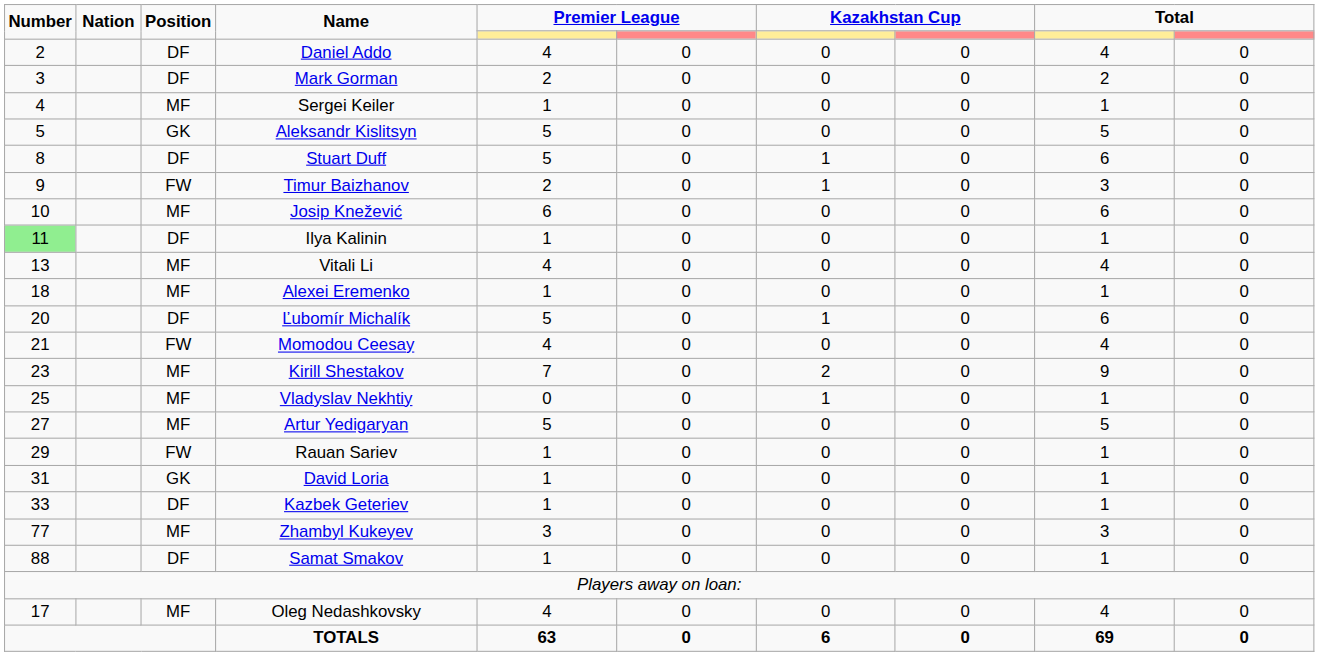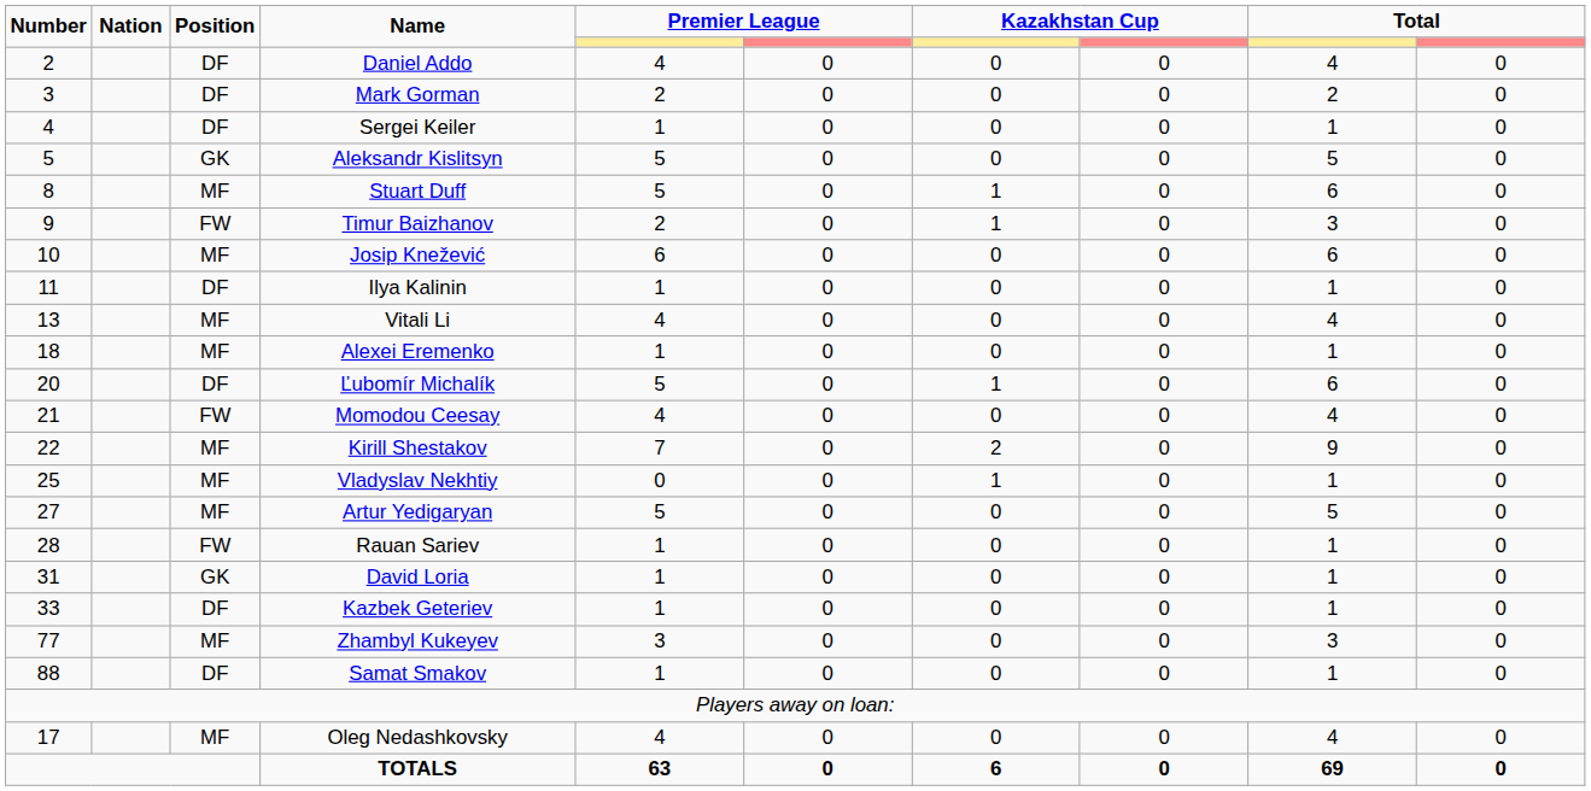 <table class="wikitable" style="text-align:center;">
 <tr>
 <td rowspan=2  style="width:5%; text-align:center;"><strong>Number</strong></td>
 <td rowspan=2  style="width:5%; text-align:center;"><strong>Nation</strong></td>
 <td rowspan=2  style="width:5%; text-align:center;"><strong>Position</strong></td>
 <td rowspan=2  style="width:20%; text-align:center;"><strong>Name</strong></td>
 <td colspan=2 style="text-align:center;"><strong><a href='#'>Premier League</a></strong></td>
 <td colspan=2 style="text-align:center;"><strong><a href='#'>Kazakhstan Cup</a></strong></td>
 <td colspan=2 style="text-align:center;"><strong>Total</strong></td>
 </tr>
 <tr>
 <th style="width:60px; background:#fe9;"></th>
 <th style="width:60px; background:#ff8888;"></th>
 <th style="width:60px; background:#fe9;"></th>
 <th style="width:60px; background:#ff8888;"></th>
 <th style="width:60px; background:#fe9;"></th>
 <th style="width:60px; background:#ff8888;"></th>
 </tr>
 <tr>
 <td>2</td>
 <td></td>
 <td>DF</td>
 <td><a href='#'>Daniel Addo</a></td>
 <td>4</td>
 <td>0</td>
 <td>0</td>
 <td>0</td>
 <td>4</td>
 <td>0</td>
 </tr>
 <tr>
 <td>3</td>
 <td></td>
 <td>DF</td>
 <td><a href='#'>Mark Gorman</a></td>
 <td>2</td>
 <td>0</td>
 <td>0</td>
 <td>0</td>
 <td>2</td>
 <td>0</td>
 </tr>
 <tr>
 <td>4</td>
 <td></td>
-<td>MF</td>
+<td>DF</td>
 <td>Sergei Keiler</td>
 <td>1</td>
 <td>0</td>
 <td>0</td>
 <td>0</td>
 <td>1</td>
 <td>0</td>
 </tr>
 <tr>
 <td>5</td>
 <td></td>
 <td>GK</td>
 <td><a href='#'>Aleksandr Kislitsyn</a></td>
 <td>5</td>
 <td>0</td>
 <td>0</td>
 <td>0</td>
 <td>5</td>
 <td>0</td>
 </tr>
 <tr>
 <td>8</td>
 <td></td>
-<td>DF</td>
+<td>MF</td>
 <td><a href='#'>Stuart Duff</a></td>
 <td>5</td>
 <td>0</td>
 <td>1</td>
 <td>0</td>
 <td>6</td>
 <td>0</td>
 </tr>
 <tr>
 <td>9</td>
 <td></td>
 <td>FW</td>
 <td><a href='#'>Timur Baizhanov</a></td>
 <td>2</td>
 <td>0</td>
 <td>1</td>
 <td>0</td>
 <td>3</td>
 <td>0</td>
 </tr>
 <tr>
 <td>10</td>
 <td></td>
 <td>MF</td>
 <td><a href='#'>Josip Knežević</a></td>
 <td>6</td>
 <td>0</td>
 <td>0</td>
 <td>0</td>
 <td>6</td>
 <td>0</td>
 </tr>
 <tr>
-<td style="background: lightgreen;">11</td>
+<td>11</td>
 <td></td>
 <td>DF</td>
 <td>Ilya Kalinin</td>
 <td>1</td>
 <td>0</td>
 <td>0</td>
 <td>0</td>
 <td>1</td>
 <td>0</td>
 </tr>
 <tr>
 <td>13</td>
 <td></td>
 <td>MF</td>
 <td>Vitali Li</td>
 <td>4</td>
 <td>0</td>
 <td>0</td>
 <td>0</td>
 <td>4</td>
 <td>0</td>
 </tr>
 <tr>
 <td>18</td>
 <td></td>
 <td>MF</td>
 <td><a href='#'>Alexei Eremenko</a></td>
 <td>1</td>
 <td>0</td>
 <td>0</td>
 <td>0</td>
 <td>1</td>
 <td>0</td>
 </tr>
 <tr>
 <td>20</td>
 <td></td>
 <td>DF</td>
 <td><a href='#'>Ľubomír Michalík</a></td>
 <td>5</td>
 <td>0</td>
 <td>1</td>
 <td>0</td>
 <td>6</td>
 <td>0</td>
 </tr>
 <tr>
 <td>21</td>
 <td></td>
 <td>FW</td>
 <td><a href='#'>Momodou Ceesay</a></td>
 <td>4</td>
 <td>0</td>
 <td>0</td>
 <td>0</td>
 <td>4</td>
 <td>0</td>
 </tr>
 <tr>
-<td>23</td>
+<td>22</td>
 <td></td>
 <td>MF</td>
 <td><a href='#'>Kirill Shestakov</a></td>
 <td>7</td>
 <td>0</td>
 <td>2</td>
 <td>0</td>
 <td>9</td>
 <td>0</td>
 </tr>
 <tr>
 <td>25</td>
 <td></td>
 <td>MF</td>
 <td><a href='#'>Vladyslav Nekhtiy</a></td>
 <td>0</td>
 <td>0</td>
 <td>1</td>
 <td>0</td>
 <td>1</td>
 <td>0</td>
 </tr>
 <tr>
 <td>27</td>
 <td></td>
 <td>MF</td>
 <td><a href='#'>Artur Yedigaryan</a></td>
 <td>5</td>
 <td>0</td>
 <td>0</td>
 <td>0</td>
 <td>5</td>
 <td>0</td>
 </tr>
 <tr>
-<td>29</td>
+<td>28</td>
 <td></td>
 <td>FW</td>
 <td>Rauan Sariev</td>
 <td>1</td>
 <td>0</td>
 <td>0</td>
 <td>0</td>
 <td>1</td>
 <td>0</td>
 </tr>
 <tr>
 <td>31</td>
 <td></td>
 <td>GK</td>
 <td><a href='#'>David Loria</a></td>
 <td>1</td>
 <td>0</td>
 <td>0</td>
 <td>0</td>
 <td>1</td>
 <td>0</td>
 </tr>
 <tr>
 <td>33</td>
 <td></td>
 <td>DF</td>
 <td><a href='#'>Kazbek Geteriev</a></td>
 <td>1</td>
 <td>0</td>
 <td>0</td>
 <td>0</td>
 <td>1</td>
 <td>0</td>
 </tr>
 <tr>
 <td>77</td>
 <td></td>
 <td>MF</td>
 <td><a href='#'>Zhambyl Kukeyev</a></td>
 <td>3</td>
 <td>0</td>
 <td>0</td>
 <td>0</td>
 <td>3</td>
 <td>0</td>
 </tr>
 <tr>
 <td>88</td>
 <td></td>
 <td>DF</td>
 <td><a href='#'>Samat Smakov</a></td>
 <td>1</td>
 <td>0</td>
 <td>0</td>
 <td>0</td>
 <td>1</td>
 <td>0</td>
 </tr>
 <tr>
 <td colspan=14><em>Players away on loan:</em></td>
 </tr>
 <tr>
 <td>17</td>
 <td></td>
 <td>MF</td>
 <td>Oleg Nedashkovsky</td>
 <td>4</td>
 <td>0</td>
 <td>0</td>
 <td>0</td>
 <td>4</td>
 <td>0</td>
 </tr>
 <tr>
 <td colspan=3></td>
 <td><strong>TOTALS</strong></td>
 <td><strong>63</strong></td>
 <td><strong>0</strong></td>
 <td><strong>6</strong></td>
 <td><strong>0</strong></td>
 <td><strong>69</strong></td>
 <td><strong>0</strong></td>
 </tr>
 </table>
